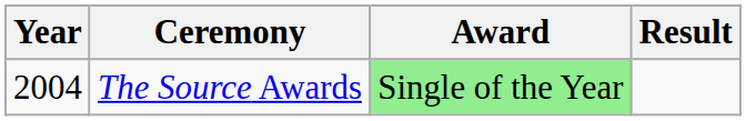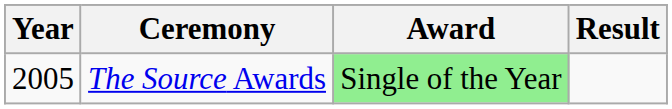 <table class="wikitable">
 <tr>
 <th>Year</th>
 <th>Ceremony</th>
 <th>Award</th>
 <th>Result</th>
 </tr>
 <tr>
-<td>2004</td>
+<td>2005</td>
 <td><a href='#'><em>The Source</em> Awards</a></td>
 <td style="background: lightgreen;">Single of the Year</td>
 <td></td>
 </tr>
 </table>
